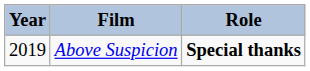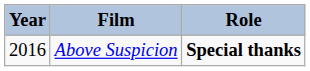 <table class="wikitable" style="font-size:95%;">
 <tr>
 <th style="background:#B0C4DE;">Year</th>
 <th style="background:#B0C4DE;">Film</th>
 <th style="background:#B0C4DE;">Role</th>
 </tr>
 <tr>
-<td>2019</td>
+<td>2016</td>
 <td><em><a href='#'>Above Suspicion</a></em></td>
 <td><strong>Special thanks</strong></td>
 </tr>
 </table>
